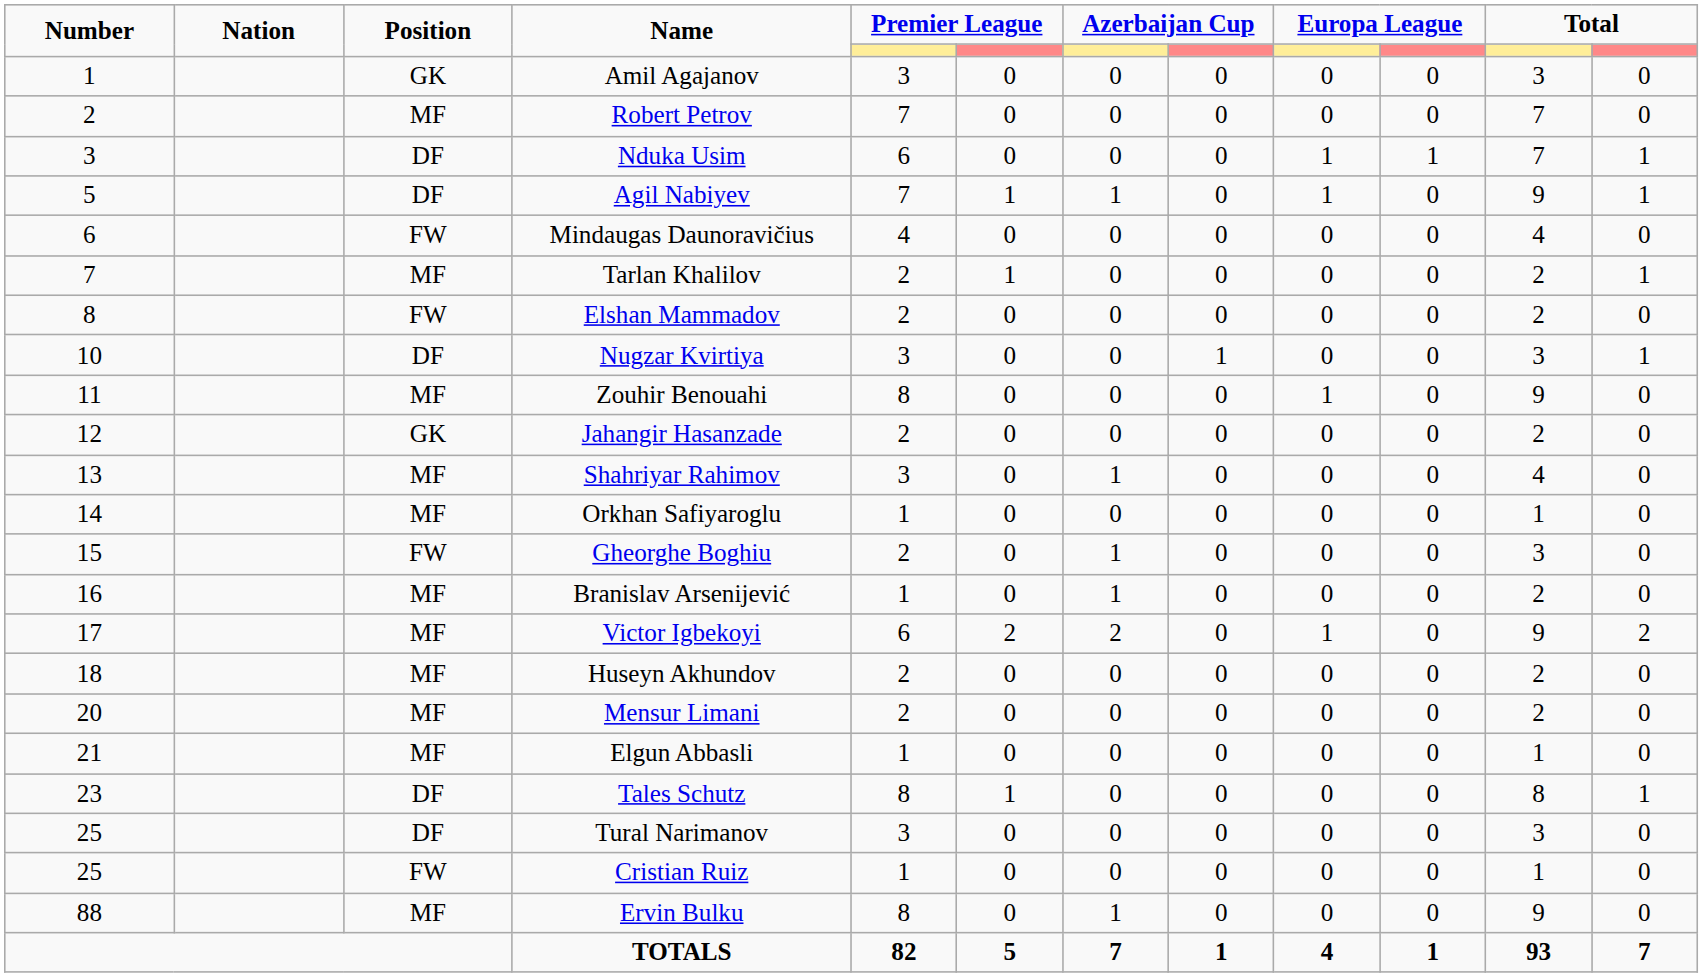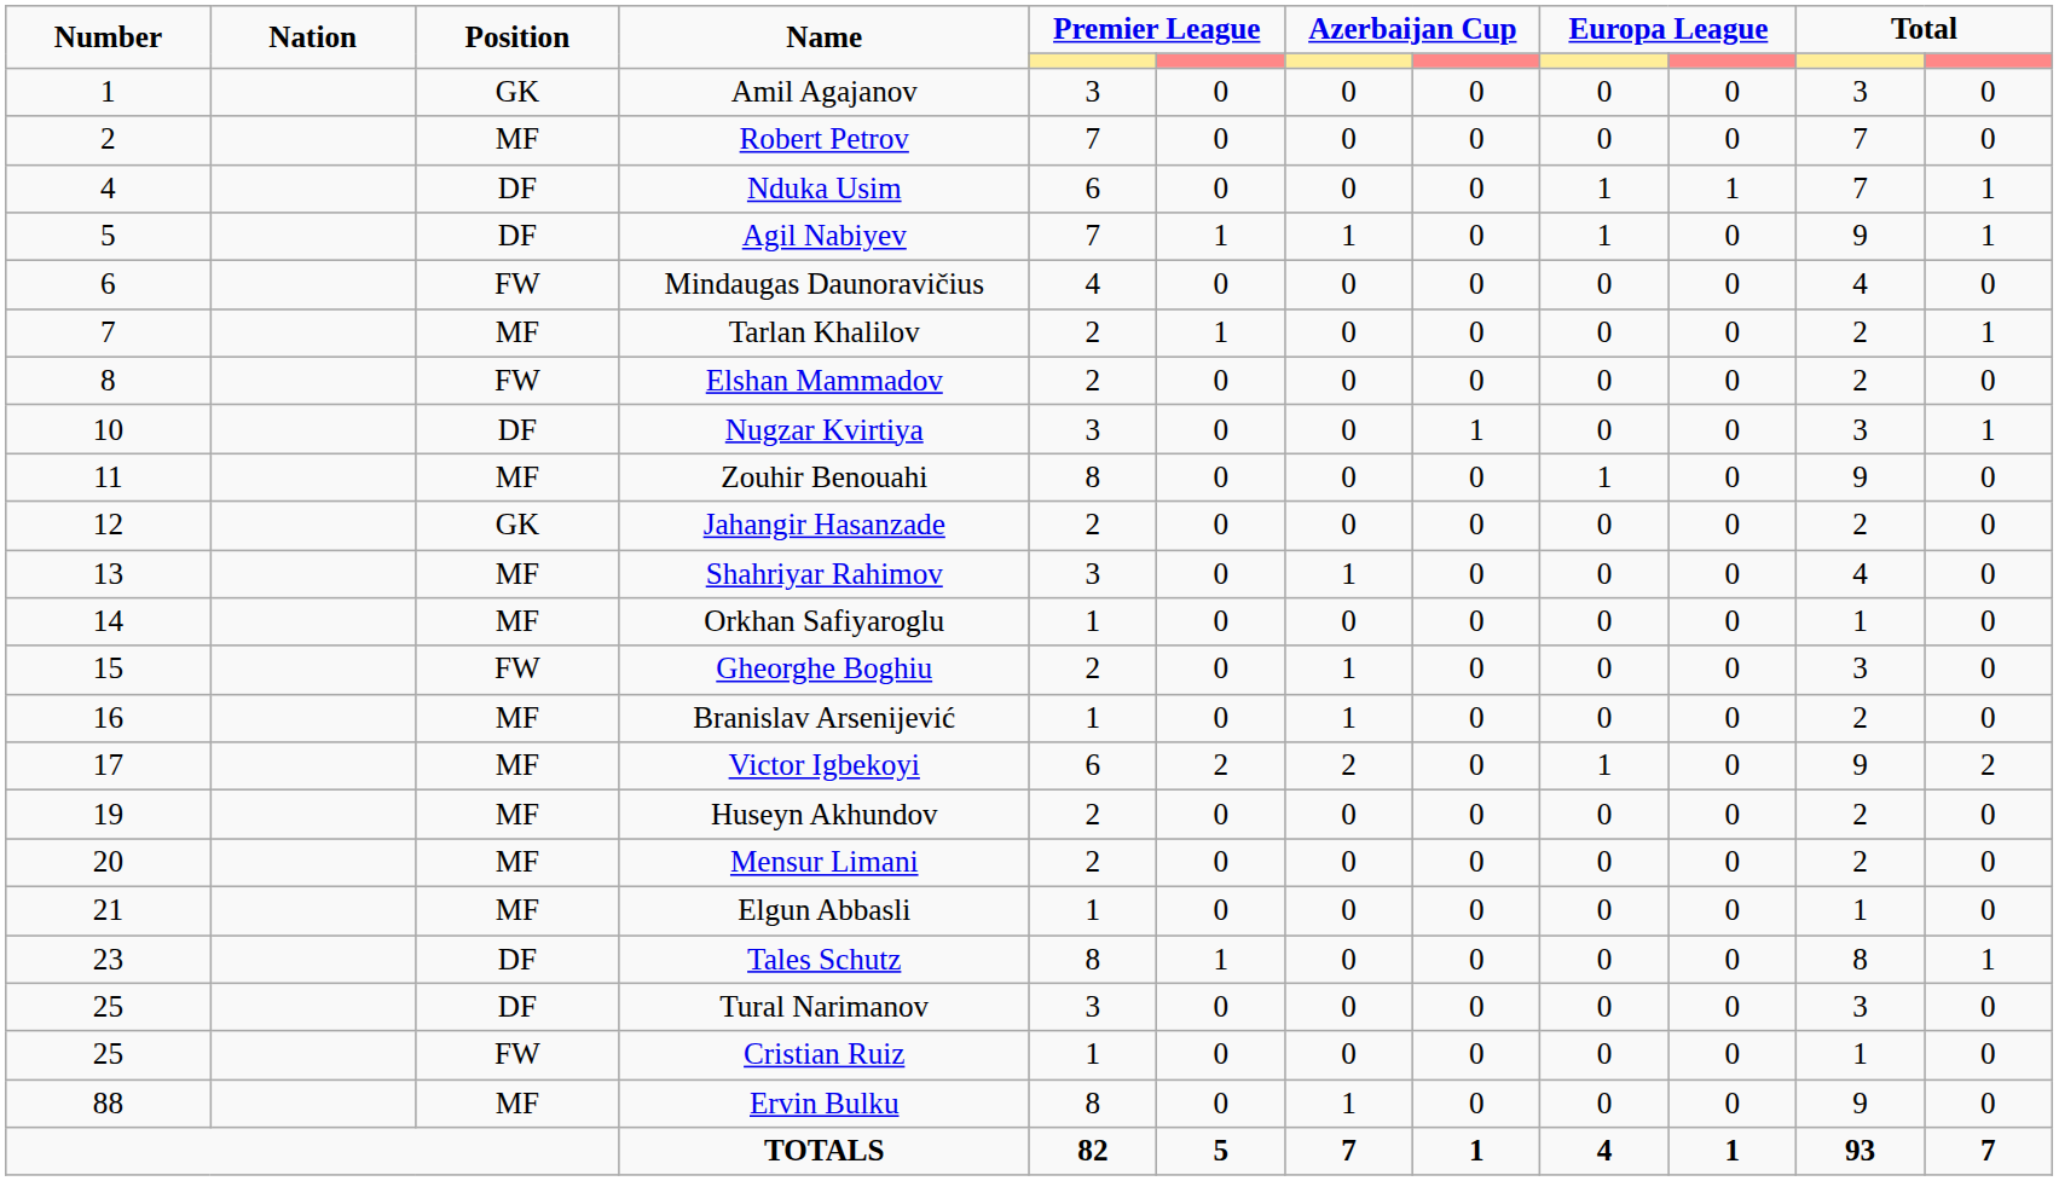 <table class="wikitable" style="font-size: 100%; text-align: center;">
 <tr>
 <td rowspan="2" width="10%" align="center"><strong>Number</strong></td>
 <td rowspan="2" width="10%" align="center"><strong>Nation</strong></td>
 <td rowspan="2" width="10%" align="center"><strong>Position</strong></td>
 <td rowspan="2" width="20%" align="center"><strong>Name</strong></td>
 <td colspan="2" align="center"><strong><a href='#'>Premier League</a></strong></td>
 <td colspan="2" align="center"><strong><a href='#'>Azerbaijan Cup</a></strong></td>
 <td colspan="2" align="center"><strong><a href='#'>Europa League</a></strong></td>
 <td colspan="2" align="center"><strong>Total</strong></td>
 </tr>
 <tr>
 <th width=60 style="background: #FFEE99"></th>
 <th width=60 style="background: #FF8888"></th>
 <th width=60 style="background: #FFEE99"></th>
 <th width=60 style="background: #FF8888"></th>
 <th width=60 style="background: #FFEE99"></th>
 <th width=60 style="background: #FF8888"></th>
 <th width=60 style="background: #FFEE99"></th>
 <th width=60 style="background: #FF8888"></th>
 </tr>
 <tr>
 <td>1</td>
 <td></td>
 <td>GK</td>
 <td>Amil Agajanov</td>
 <td>3</td>
 <td>0</td>
 <td>0</td>
 <td>0</td>
 <td>0</td>
 <td>0</td>
 <td>3</td>
 <td>0</td>
 </tr>
 <tr>
 <td>2</td>
 <td></td>
 <td>MF</td>
 <td><a href='#'>Robert Petrov</a></td>
 <td>7</td>
 <td>0</td>
 <td>0</td>
 <td>0</td>
 <td>0</td>
 <td>0</td>
 <td>7</td>
 <td>0</td>
 </tr>
 <tr>
-<td>3</td>
+<td>4</td>
 <td></td>
 <td>DF</td>
 <td><a href='#'>Nduka Usim</a></td>
 <td>6</td>
 <td>0</td>
 <td>0</td>
 <td>0</td>
 <td>1</td>
 <td>1</td>
 <td>7</td>
 <td>1</td>
 </tr>
 <tr>
 <td>5</td>
 <td></td>
 <td>DF</td>
 <td><a href='#'>Agil Nabiyev</a></td>
 <td>7</td>
 <td>1</td>
 <td>1</td>
 <td>0</td>
 <td>1</td>
 <td>0</td>
 <td>9</td>
 <td>1</td>
 </tr>
 <tr>
 <td>6</td>
 <td></td>
 <td>FW</td>
 <td>Mindaugas Daunoravičius</td>
 <td>4</td>
 <td>0</td>
 <td>0</td>
 <td>0</td>
 <td>0</td>
 <td>0</td>
 <td>4</td>
 <td>0</td>
 </tr>
 <tr>
 <td>7</td>
 <td></td>
 <td>MF</td>
 <td>Tarlan Khalilov</td>
 <td>2</td>
 <td>1</td>
 <td>0</td>
 <td>0</td>
 <td>0</td>
 <td>0</td>
 <td>2</td>
 <td>1</td>
 </tr>
 <tr>
 <td>8</td>
 <td></td>
 <td>FW</td>
 <td><a href='#'>Elshan Mammadov</a></td>
 <td>2</td>
 <td>0</td>
 <td>0</td>
 <td>0</td>
 <td>0</td>
 <td>0</td>
 <td>2</td>
 <td>0</td>
 </tr>
 <tr>
 <td>10</td>
 <td></td>
 <td>DF</td>
 <td><a href='#'>Nugzar Kvirtiya</a></td>
 <td>3</td>
 <td>0</td>
 <td>0</td>
 <td>1</td>
 <td>0</td>
 <td>0</td>
 <td>3</td>
 <td>1</td>
 </tr>
 <tr>
 <td>11</td>
 <td></td>
 <td>MF</td>
 <td>Zouhir Benouahi</td>
 <td>8</td>
 <td>0</td>
 <td>0</td>
 <td>0</td>
 <td>1</td>
 <td>0</td>
 <td>9</td>
 <td>0</td>
 </tr>
 <tr>
 <td>12</td>
 <td></td>
 <td>GK</td>
 <td><a href='#'>Jahangir Hasanzade</a></td>
 <td>2</td>
 <td>0</td>
 <td>0</td>
 <td>0</td>
 <td>0</td>
 <td>0</td>
 <td>2</td>
 <td>0</td>
 </tr>
 <tr>
 <td>13</td>
 <td></td>
 <td>MF</td>
 <td><a href='#'>Shahriyar Rahimov</a></td>
 <td>3</td>
 <td>0</td>
 <td>1</td>
 <td>0</td>
 <td>0</td>
 <td>0</td>
 <td>4</td>
 <td>0</td>
 </tr>
 <tr>
 <td>14</td>
 <td></td>
 <td>MF</td>
 <td>Orkhan Safiyaroglu</td>
 <td>1</td>
 <td>0</td>
 <td>0</td>
 <td>0</td>
 <td>0</td>
 <td>0</td>
 <td>1</td>
 <td>0</td>
 </tr>
 <tr>
 <td>15</td>
 <td></td>
 <td>FW</td>
 <td><a href='#'>Gheorghe Boghiu</a></td>
 <td>2</td>
 <td>0</td>
 <td>1</td>
 <td>0</td>
 <td>0</td>
 <td>0</td>
 <td>3</td>
 <td>0</td>
 </tr>
 <tr>
 <td>16</td>
 <td></td>
 <td>MF</td>
 <td>Branislav Arsenijević</td>
 <td>1</td>
 <td>0</td>
 <td>1</td>
 <td>0</td>
 <td>0</td>
 <td>0</td>
 <td>2</td>
 <td>0</td>
 </tr>
 <tr>
 <td>17</td>
 <td></td>
 <td>MF</td>
 <td><a href='#'>Victor Igbekoyi</a></td>
 <td>6</td>
 <td>2</td>
 <td>2</td>
 <td>0</td>
 <td>1</td>
 <td>0</td>
 <td>9</td>
 <td>2</td>
 </tr>
 <tr>
-<td>18</td>
+<td>19</td>
 <td></td>
 <td>MF</td>
 <td>Huseyn Akhundov</td>
 <td>2</td>
 <td>0</td>
 <td>0</td>
 <td>0</td>
 <td>0</td>
 <td>0</td>
 <td>2</td>
 <td>0</td>
 </tr>
 <tr>
 <td>20</td>
 <td></td>
 <td>MF</td>
 <td><a href='#'>Mensur Limani</a></td>
 <td>2</td>
 <td>0</td>
 <td>0</td>
 <td>0</td>
 <td>0</td>
 <td>0</td>
 <td>2</td>
 <td>0</td>
 </tr>
 <tr>
 <td>21</td>
 <td></td>
 <td>MF</td>
 <td>Elgun Abbasli</td>
 <td>1</td>
 <td>0</td>
 <td>0</td>
 <td>0</td>
 <td>0</td>
 <td>0</td>
 <td>1</td>
 <td>0</td>
 </tr>
 <tr>
 <td>23</td>
 <td></td>
 <td>DF</td>
 <td><a href='#'>Tales Schutz</a></td>
 <td>8</td>
 <td>1</td>
 <td>0</td>
 <td>0</td>
 <td>0</td>
 <td>0</td>
 <td>8</td>
 <td>1</td>
 </tr>
 <tr>
 <td>25</td>
 <td></td>
 <td>DF</td>
 <td>Tural Narimanov</td>
 <td>3</td>
 <td>0</td>
 <td>0</td>
 <td>0</td>
 <td>0</td>
 <td>0</td>
 <td>3</td>
 <td>0</td>
 </tr>
 <tr>
 <td>25</td>
 <td></td>
 <td>FW</td>
 <td><a href='#'>Cristian Ruiz</a></td>
 <td>1</td>
 <td>0</td>
 <td>0</td>
 <td>0</td>
 <td>0</td>
 <td>0</td>
 <td>1</td>
 <td>0</td>
 </tr>
 <tr>
 <td>88</td>
 <td></td>
 <td>MF</td>
 <td><a href='#'>Ervin Bulku</a></td>
 <td>8</td>
 <td>0</td>
 <td>1</td>
 <td>0</td>
 <td>0</td>
 <td>0</td>
 <td>9</td>
 <td>0</td>
 </tr>
 <tr>
 <td colspan="3"></td>
 <td><strong>TOTALS</strong></td>
 <td><strong>82</strong></td>
 <td><strong>5</strong></td>
 <td><strong>7</strong></td>
 <td><strong>1</strong></td>
 <td><strong>4</strong></td>
 <td><strong>1</strong></td>
 <td><strong>93</strong></td>
 <td><strong>7</strong></td>
 </tr>
 </table>
